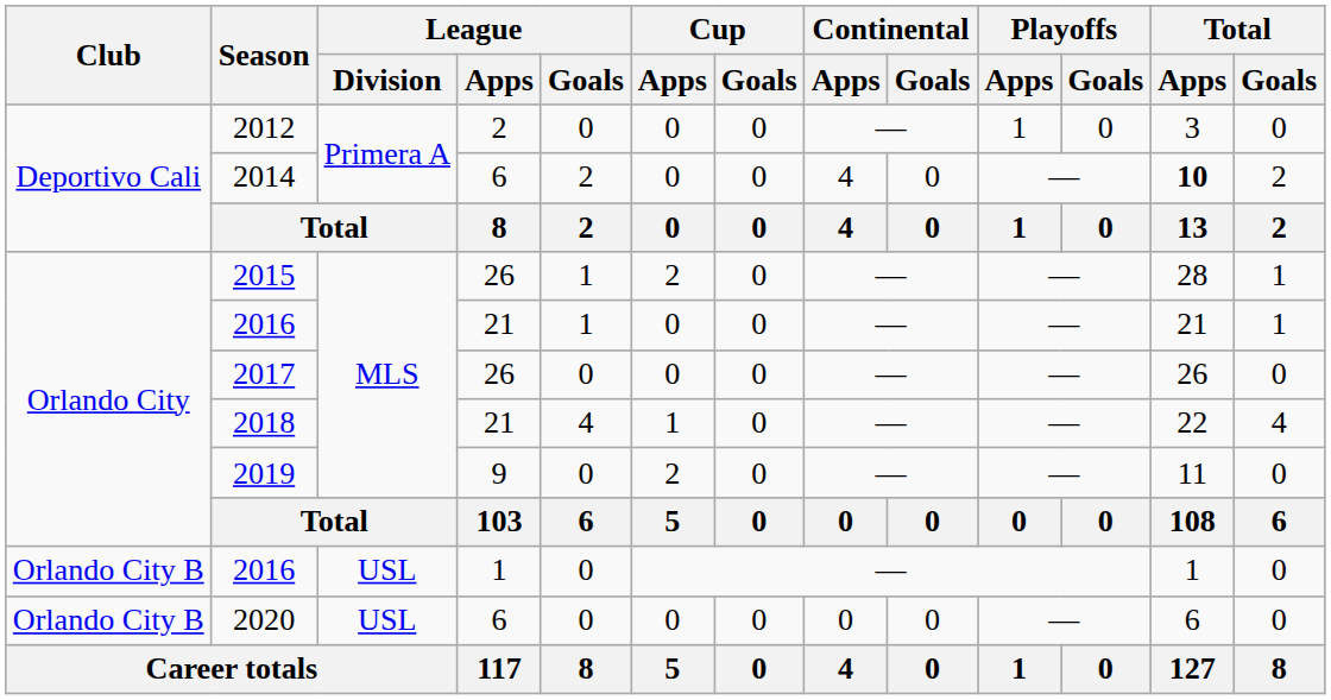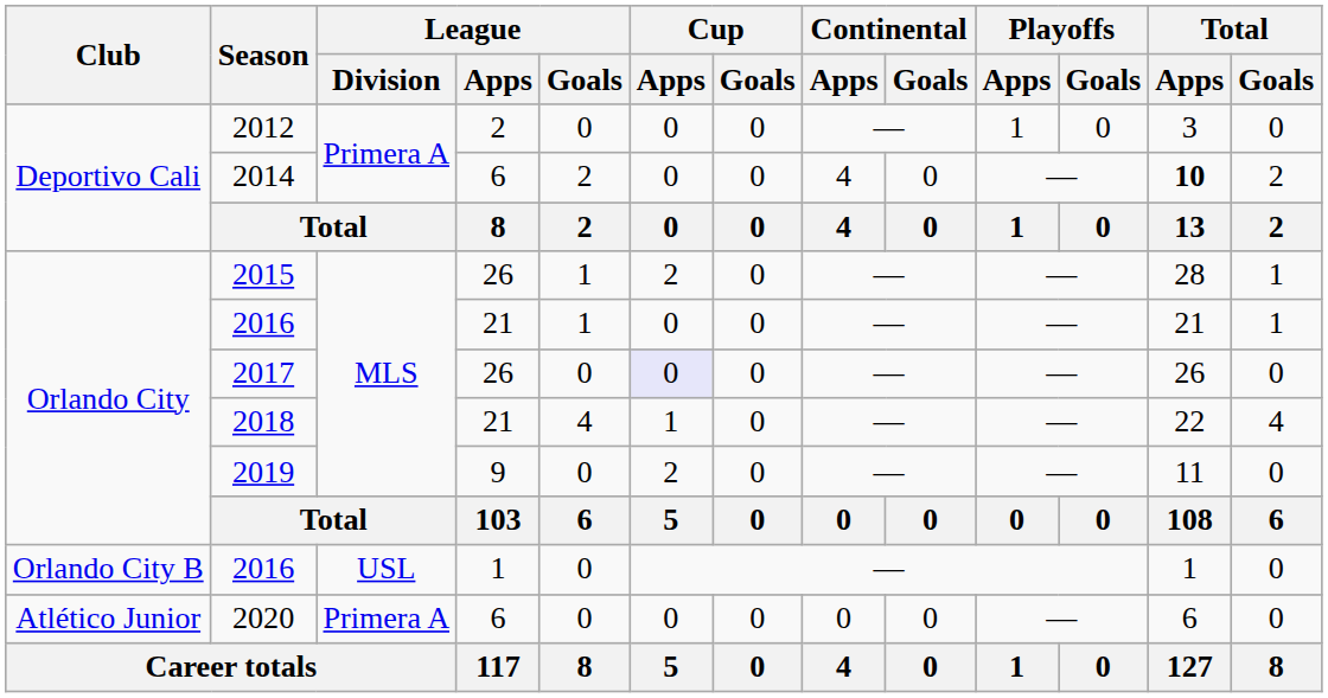 <table class="wikitable" style="text-align:center;">
 <tr>
 <th rowspan="2">Club</th>
 <th rowspan="2">Season</th>
 <th colspan="3">League</th>
 <th colspan="2">Cup</th>
 <th colspan="2">Continental</th>
 <th colspan="2">Playoffs</th>
 <th colspan="2">Total</th>
 </tr>
 <tr>
 <th>Division</th>
 <th>Apps</th>
 <th>Goals</th>
 <th>Apps</th>
 <th>Goals</th>
 <th>Apps</th>
 <th>Goals</th>
 <th>Apps</th>
 <th>Goals</th>
 <th>Apps</th>
 <th>Goals</th>
 </tr>
 <tr>
 <td rowspan="3"><a href='#'>Deportivo Cali</a></td>
 <td>2012</td>
 <td rowspan="2"><a href='#'>Primera A</a></td>
 <td>2</td>
 <td>0</td>
 <td>0</td>
 <td>0</td>
 <td colspan="2">—</td>
 <td>1</td>
 <td>0</td>
 <td>3</td>
 <td>0</td>
 </tr>
 <tr>
 <td>2014</td>
 <td>6</td>
 <td>2</td>
 <td>0</td>
 <td>0</td>
 <td>4</td>
 <td>0</td>
 <td colspan="2">—</td>
 <td><strong>10</strong></td>
 <td>2</td>
 </tr>
 <tr>
 <th colspan="2">Total</th>
 <th>8</th>
 <th>2</th>
 <th>0</th>
 <th>0</th>
 <th>4</th>
 <th>0</th>
 <th>1</th>
 <th>0</th>
 <th>13</th>
 <th>2</th>
 </tr>
 <tr>
 <td rowspan="6"><a href='#'>Orlando City</a></td>
 <td><a href='#'>2015</a></td>
 <td rowspan="5"><a href='#'>MLS</a></td>
 <td>26</td>
 <td>1</td>
 <td>2</td>
 <td>0</td>
 <td colspan="2">—</td>
 <td colspan="2">—</td>
 <td>28</td>
 <td>1</td>
 </tr>
 <tr>
 <td><a href='#'>2016</a></td>
 <td>21</td>
 <td>1</td>
 <td>0</td>
 <td>0</td>
 <td colspan="2">—</td>
 <td colspan="2">—</td>
 <td>21</td>
 <td>1</td>
 </tr>
 <tr>
 <td><a href='#'>2017</a></td>
 <td>26</td>
 <td>0</td>
-<td>0</td>
+<td style="background: lavender;">0</td>
 <td>0</td>
 <td colspan="2">—</td>
 <td colspan="2">—</td>
 <td>26</td>
 <td>0</td>
 </tr>
 <tr>
 <td><a href='#'>2018</a></td>
 <td>21</td>
 <td>4</td>
 <td>1</td>
 <td>0</td>
 <td colspan="2">—</td>
 <td colspan="2">—</td>
 <td>22</td>
 <td>4</td>
 </tr>
 <tr>
 <td><a href='#'>2019</a></td>
 <td>9</td>
 <td>0</td>
 <td>2</td>
 <td>0</td>
 <td colspan="2">—</td>
 <td colspan="2">—</td>
 <td>11</td>
 <td>0</td>
 </tr>
 <tr>
 <th colspan="2">Total</th>
 <th>103</th>
 <th>6</th>
 <th>5</th>
 <th>0</th>
 <th>0</th>
 <th>0</th>
 <th>0</th>
 <th>0</th>
 <th>108</th>
 <th>6</th>
 </tr>
 <tr>
 <td><a href='#'>Orlando City B</a></td>
 <td><a href='#'>2016</a></td>
 <td><a href='#'>USL</a></td>
 <td>1</td>
 <td>0</td>
 <td colspan="6">—</td>
 <td>1</td>
 <td>0</td>
 </tr>
 <tr>
-<td><a href='#'>Orlando City B</a></td>
+<td><a href='#'>Atlético Junior</a></td>
 <td>2020</td>
-<td><a href='#'>USL</a></td>
+<td><a href='#'>Primera A</a></td>
 <td>6</td>
 <td>0</td>
 <td>0</td>
 <td>0</td>
 <td>0</td>
 <td>0</td>
 <td colspan="2">—</td>
 <td>6</td>
 <td>0</td>
 </tr>
 <tr>
 <th colspan="3">Career totals</th>
 <th>117</th>
 <th>8</th>
 <th>5</th>
 <th>0</th>
 <th>4</th>
 <th>0</th>
 <th>1</th>
 <th>0</th>
 <th>127</th>
 <th>8</th>
 </tr>
 </table>
